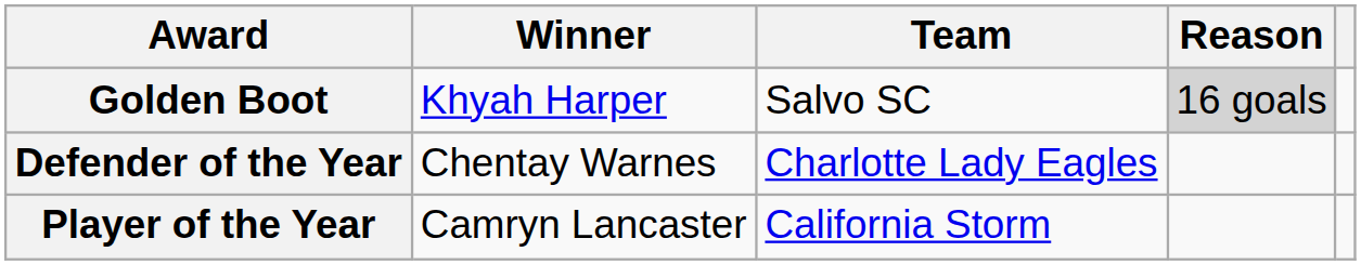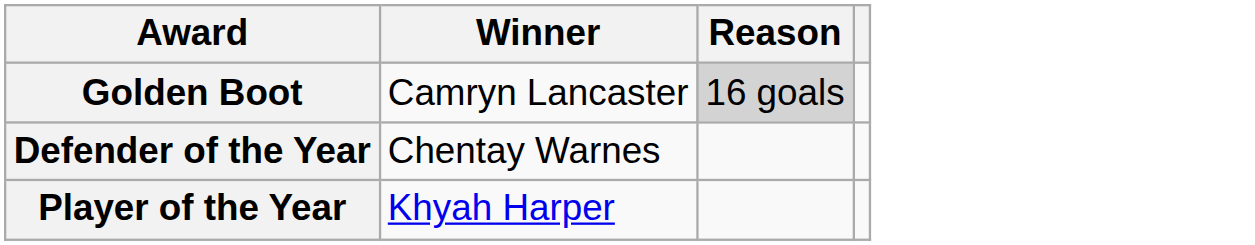 <table class="wikitable">
 <tr>
 <th>Award</th>
 <th>Winner</th>
-<th>Team</th>
 <th>Reason</th>
 <th></th>
 </tr>
 <tr>
 <th>Golden Boot</th>
-<td> <a href='#'>Khyah Harper</a></td>
-<td>Salvo SC</td>
+<td> Camryn Lancaster</td>
 <td style="background: lightgrey;">16 goals</td>
 <td align=center></td>
 </tr>
 <tr>
 <th>Defender of the Year</th>
 <td> Chentay Warnes</td>
-<td><a href='#'>Charlotte Lady Eagles</a></td>
 <td></td>
 <td align=center></td>
 </tr>
 <tr>
 <th>Player of the Year</th>
-<td> Camryn Lancaster</td>
-<td><a href='#'>California Storm</a></td>
+<td> <a href='#'>Khyah Harper</a></td>
 <td></td>
 <td align=center></td>
 </tr>
 </table>
